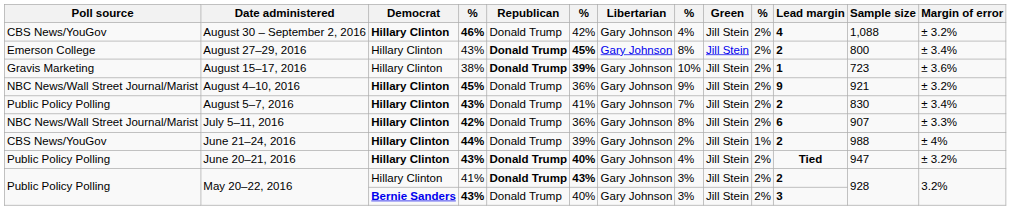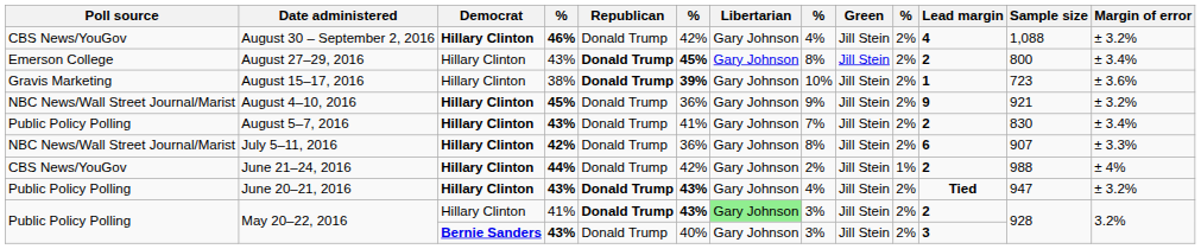 <table class="wikitable">
 <tr valign=bottom>
 <th>Poll source</th>
 <th>Date administered</th>
 <th>Democrat</th>
 <th>%</th>
 <th>Republican</th>
 <th>%</th>
 <th>Libertarian</th>
 <th>%</th>
 <th>Green</th>
 <th>%</th>
 <th>Lead margin</th>
 <th>Sample size</th>
 <th>Margin of error</th>
 </tr>
 <tr>
 <td>CBS News/YouGov</td>
 <td>August 30 – September 2, 2016</td>
 <td><strong>Hillary Clinton</strong></td>
 <td><strong>46%</strong></td>
 <td>Donald Trump</td>
 <td>42%</td>
 <td>Gary Johnson</td>
 <td>4%</td>
 <td>Jill Stein</td>
 <td>2%</td>
 <td><strong>4</strong></td>
 <td>1,088</td>
 <td>± 3.2%</td>
 </tr>
 <tr>
 <td>Emerson College</td>
 <td>August 27–29, 2016</td>
 <td>Hillary Clinton</td>
 <td>43%</td>
 <td><strong>Donald Trump</strong></td>
 <td><strong>45%</strong></td>
 <td><a href='#'>Gary Johnson</a></td>
 <td>8%</td>
 <td><a href='#'>Jill Stein</a></td>
 <td>2%</td>
 <td><strong>2</strong></td>
 <td>800</td>
 <td>± 3.4%</td>
 </tr>
 <tr>
 <td>Gravis Marketing</td>
 <td>August 15–17, 2016</td>
 <td>Hillary Clinton</td>
 <td>38%</td>
 <td><strong>Donald Trump</strong></td>
 <td><strong>39%</strong></td>
 <td>Gary Johnson</td>
 <td>10%</td>
 <td>Jill Stein</td>
 <td>2%</td>
 <td><strong>1</strong></td>
 <td>723</td>
 <td>± 3.6%</td>
 </tr>
 <tr>
 <td>NBC News/Wall Street Journal/Marist</td>
 <td>August 4–10, 2016</td>
 <td><strong>Hillary Clinton</strong></td>
 <td><strong>45%</strong></td>
 <td>Donald Trump</td>
 <td>36%</td>
 <td>Gary Johnson</td>
 <td>9%</td>
 <td>Jill Stein</td>
 <td>2%</td>
 <td><strong>9</strong></td>
 <td>921</td>
 <td>± 3.2%</td>
 </tr>
 <tr>
 <td>Public Policy Polling</td>
 <td>August 5–7, 2016</td>
 <td><strong>Hillary Clinton</strong></td>
 <td><strong>43%</strong></td>
 <td>Donald Trump</td>
 <td>41%</td>
 <td>Gary Johnson</td>
 <td>7%</td>
 <td>Jill Stein</td>
 <td>2%</td>
 <td><strong>2</strong></td>
 <td>830</td>
 <td>± 3.4%</td>
 </tr>
 <tr>
 <td>NBC News/Wall Street Journal/Marist</td>
 <td>July 5–11, 2016</td>
 <td><strong>Hillary Clinton</strong></td>
 <td><strong>42%</strong></td>
 <td>Donald Trump</td>
 <td>36%</td>
 <td>Gary Johnson</td>
 <td>8%</td>
 <td>Jill Stein</td>
 <td>2%</td>
 <td><strong>6</strong></td>
 <td>907</td>
 <td>± 3.3%</td>
 </tr>
 <tr>
 <td>CBS News/YouGov</td>
 <td>June 21–24, 2016</td>
 <td><strong>Hillary Clinton</strong></td>
 <td><strong>44%</strong></td>
 <td>Donald Trump</td>
-<td>39%</td>
+<td>42%</td>
 <td>Gary Johnson</td>
 <td>2%</td>
 <td>Jill Stein</td>
 <td>1%</td>
 <td><strong>2</strong></td>
 <td>988</td>
 <td>± 4%</td>
 </tr>
 <tr>
 <td>Public Policy Polling</td>
 <td>June 20–21, 2016</td>
 <td><strong>Hillary Clinton</strong></td>
 <td align=center><strong>43%</strong></td>
 <td><strong>Donald Trump</strong></td>
-<td align=center><strong>40%</strong></td>
+<td align=center><strong>43%</strong></td>
 <td>Gary Johnson</td>
 <td>4%</td>
 <td>Jill Stein</td>
 <td>2%</td>
 <td align=center><strong>Tied</strong></td>
 <td>947</td>
 <td>± 3.2%</td>
 </tr>
 <tr>
 <td rowspan=2>Public Policy Polling</td>
 <td rowspan=2>May 20–22, 2016</td>
 <td>Hillary Clinton</td>
 <td>41%</td>
 <td><strong>Donald Trump</strong></td>
 <td><strong>43%</strong></td>
-<td>Gary Johnson</td>
+<td style="background: lightgreen;">Gary Johnson</td>
 <td>3%</td>
 <td>Jill Stein</td>
 <td>2%</td>
 <td><strong>2</strong></td>
 <td rowspan=2>928</td>
 <td rowspan=2>3.2%</td>
 </tr>
 <tr>
 <td><strong><a href='#'>Bernie Sanders</a></strong></td>
 <td><strong>43%</strong></td>
 <td>Donald Trump</td>
 <td>40%</td>
 <td>Gary Johnson</td>
 <td>3%</td>
 <td>Jill Stein</td>
 <td>2%</td>
 <td><strong>3</strong></td>
 </tr>
 </table>
